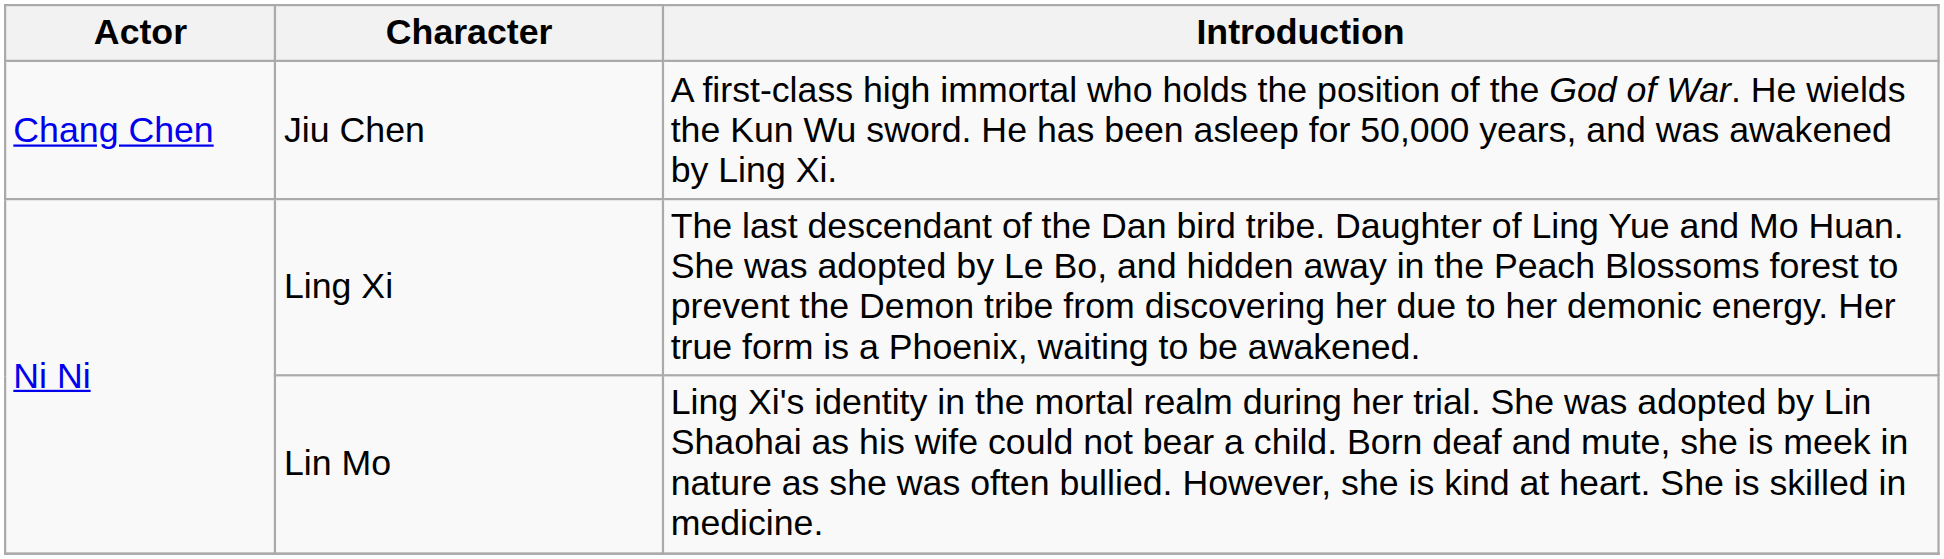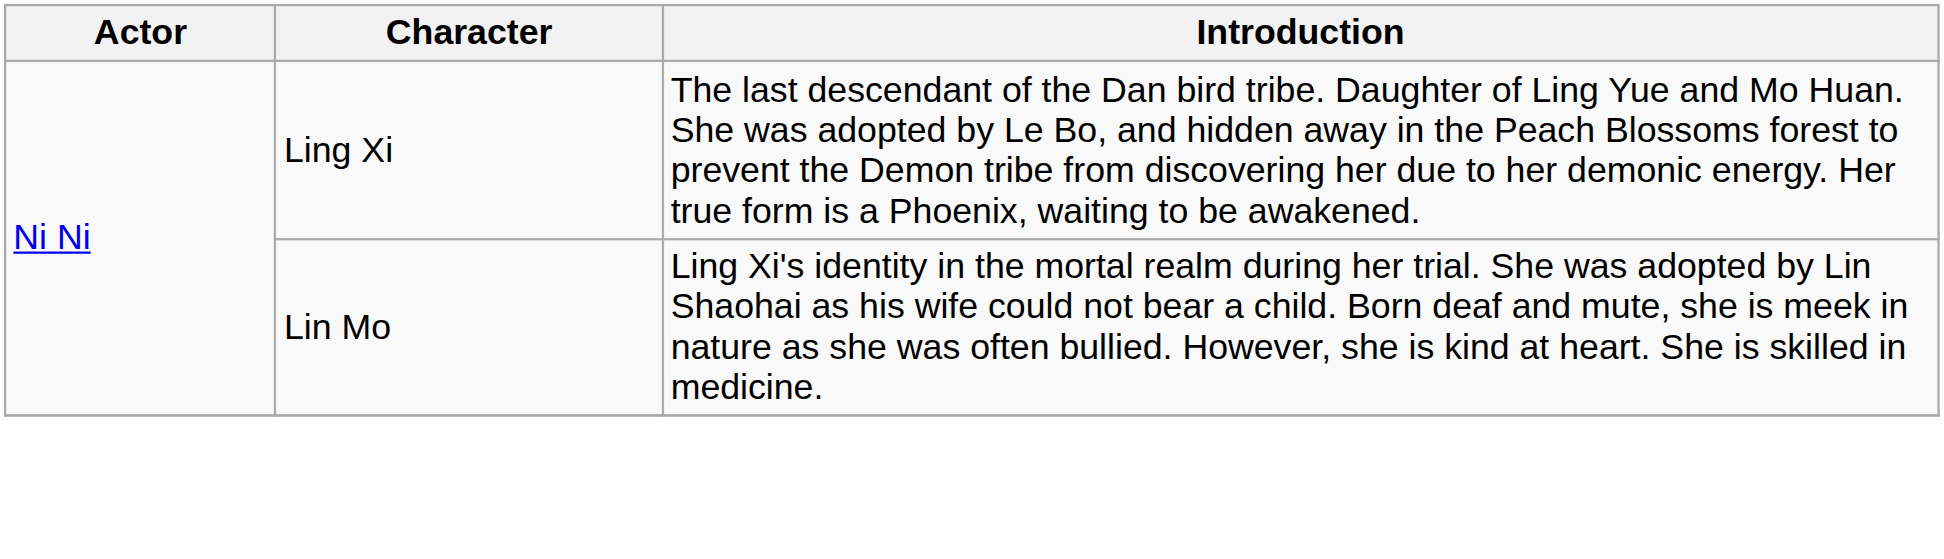 <table class="wikitable">
 <tr>
 <th style="width:14%">Actor</th>
 <th style="width:20%">Character</th>
 <th>Introduction</th>
-</tr>
-<tr>
-<td><a href='#'>Chang Chen</a></td>
-<td>Jiu Chen</td>
-<td>A first-class high immortal who holds the position of the <em>God of War</em>. He wields the Kun Wu sword. He has been asleep for 50,000 years, and was awakened by Ling Xi.</td>
 </tr>
 <tr>
 <td rowspan=2><a href='#'>Ni Ni</a></td>
 <td>Ling Xi</td>
 <td>The last descendant of the Dan bird tribe. Daughter of Ling Yue and Mo Huan. She was adopted by Le Bo, and hidden away in the Peach Blossoms forest to prevent the Demon tribe from discovering her due to her demonic energy. Her true form is a Phoenix, waiting to be awakened.</td>
 </tr>
 <tr>
 <td>Lin Mo</td>
 <td>Ling Xi's identity in the mortal realm during her trial. She was adopted by Lin Shaohai as his wife could not bear a child. Born deaf and mute, she is meek in nature as she was often bullied. However, she is kind at heart. She is skilled in medicine.</td>
 </tr>
 <tr>
 </tr>
 </table>
